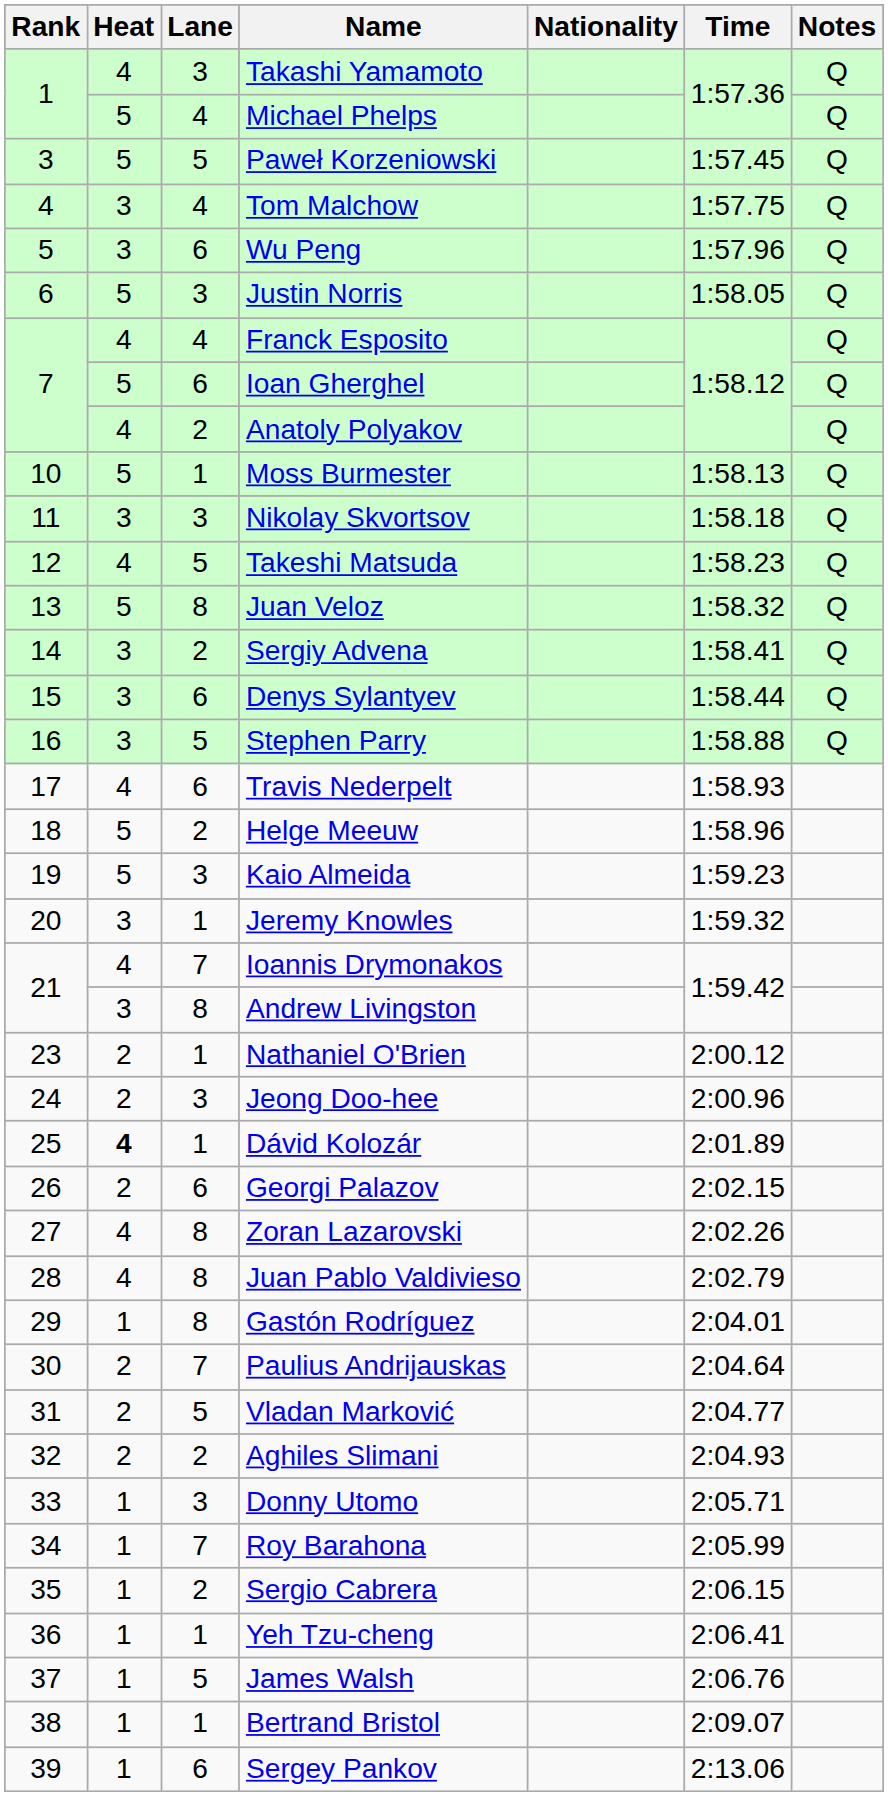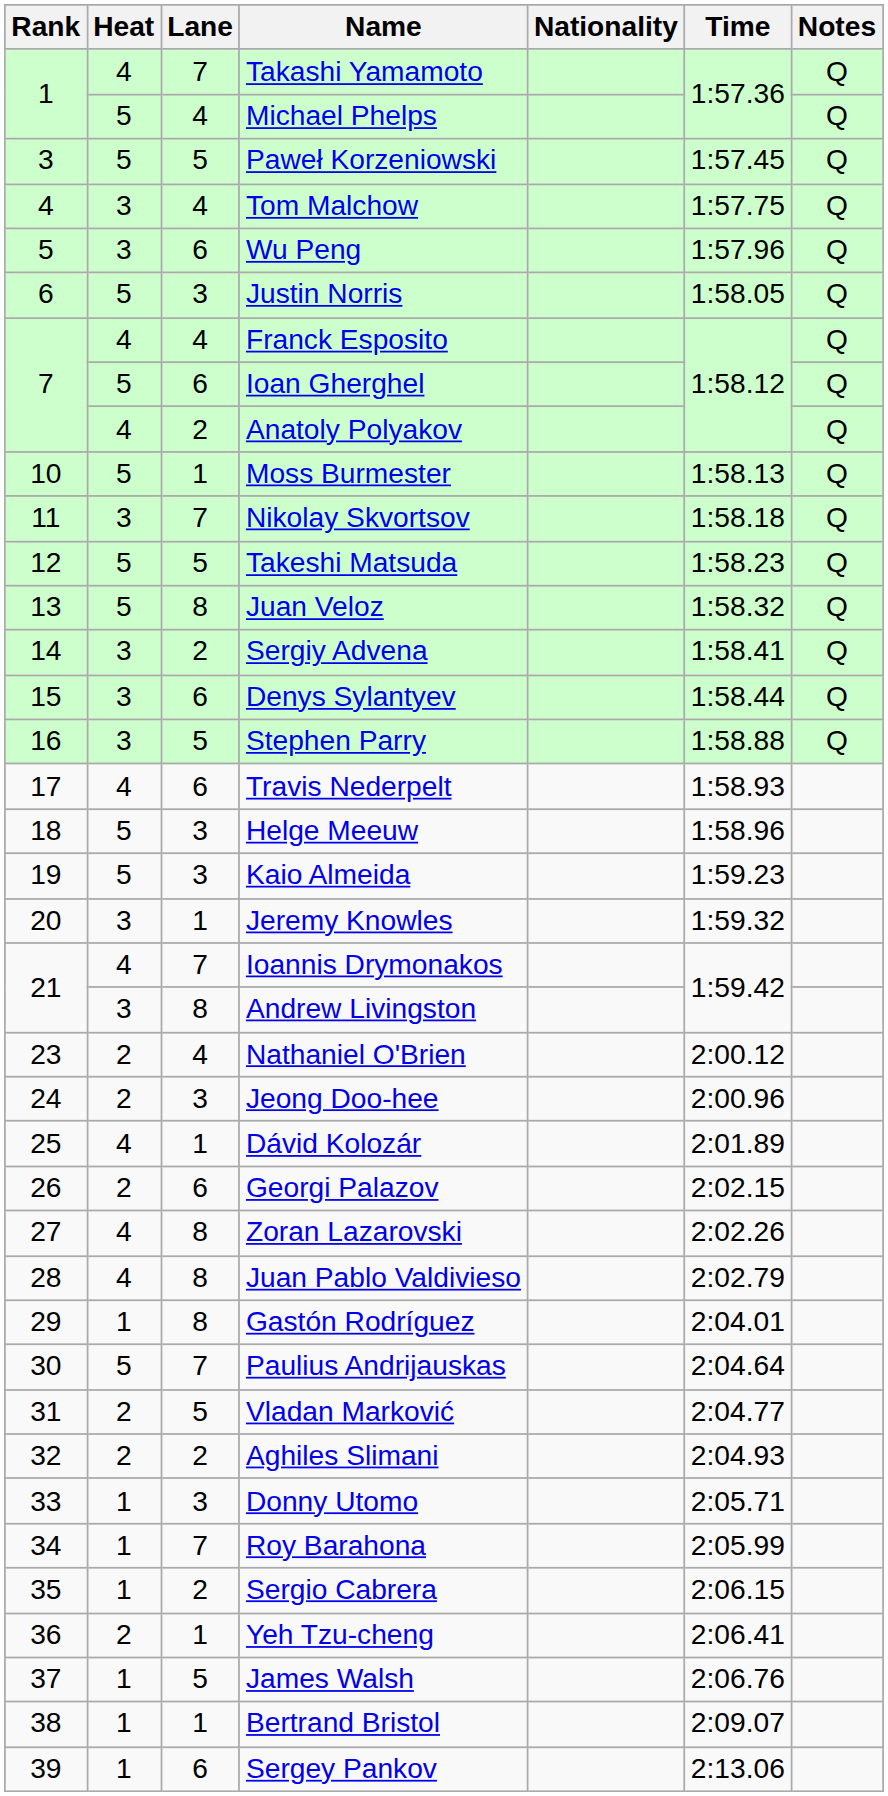 <table class="wikitable sortable" style="text-align:center">
 <tr>
 <th>Rank</th>
 <th>Heat</th>
 <th>Lane</th>
 <th>Name</th>
 <th>Nationality</th>
 <th>Time</th>
 <th>Notes</th>
 </tr>
 <tr bgcolor=#ccffcc>
 <td rowspan=2>1</td>
 <td>4</td>
-<td>3</td>
+<td>7</td>
 <td align=left><a href='#'>Takashi Yamamoto</a></td>
 <td align=left></td>
 <td rowspan=2>1:57.36</td>
 <td>Q</td>
 </tr>
 <tr bgcolor=#ccffcc>
 <td>5</td>
 <td>4</td>
 <td align=left><a href='#'>Michael Phelps</a></td>
 <td align=left></td>
 <td>Q</td>
 </tr>
 <tr bgcolor=#ccffcc>
 <td>3</td>
 <td>5</td>
 <td>5</td>
 <td align=left><a href='#'>Paweł Korzeniowski</a></td>
 <td align=left></td>
 <td>1:57.45</td>
 <td>Q</td>
 </tr>
 <tr bgcolor=#ccffcc>
 <td>4</td>
 <td>3</td>
 <td>4</td>
 <td align=left><a href='#'>Tom Malchow</a></td>
 <td align=left></td>
 <td>1:57.75</td>
 <td>Q</td>
 </tr>
 <tr bgcolor=#ccffcc>
 <td>5</td>
 <td>3</td>
 <td>6</td>
 <td align=left><a href='#'>Wu Peng</a></td>
 <td align=left></td>
 <td>1:57.96</td>
 <td>Q</td>
 </tr>
 <tr bgcolor=#ccffcc>
 <td>6</td>
 <td>5</td>
 <td>3</td>
 <td align=left><a href='#'>Justin Norris</a></td>
 <td align=left></td>
 <td>1:58.05</td>
 <td>Q</td>
 </tr>
 <tr bgcolor=#ccffcc>
 <td rowspan=3>7</td>
 <td>4</td>
 <td>4</td>
 <td align=left><a href='#'>Franck Esposito</a></td>
 <td align=left></td>
 <td rowspan=3>1:58.12</td>
 <td>Q</td>
 </tr>
 <tr bgcolor=#ccffcc>
 <td>5</td>
 <td>6</td>
 <td align=left><a href='#'>Ioan Gherghel</a></td>
 <td align=left></td>
 <td>Q</td>
 </tr>
 <tr bgcolor=#ccffcc>
 <td>4</td>
 <td>2</td>
 <td align=left><a href='#'>Anatoly Polyakov</a></td>
 <td align=left></td>
 <td>Q</td>
 </tr>
 <tr bgcolor=#ccffcc>
 <td>10</td>
 <td>5</td>
 <td>1</td>
 <td align=left><a href='#'>Moss Burmester</a></td>
 <td align=left></td>
 <td>1:58.13</td>
 <td>Q</td>
 </tr>
 <tr bgcolor=#ccffcc>
 <td>11</td>
 <td>3</td>
-<td>3</td>
+<td>7</td>
 <td align=left><a href='#'>Nikolay Skvortsov</a></td>
 <td align=left></td>
 <td>1:58.18</td>
 <td>Q</td>
 </tr>
 <tr bgcolor=#ccffcc>
 <td>12</td>
-<td>4</td>
+<td>5</td>
 <td>5</td>
 <td align=left><a href='#'>Takeshi Matsuda</a></td>
 <td align=left></td>
 <td>1:58.23</td>
 <td>Q</td>
 </tr>
 <tr bgcolor=#ccffcc>
 <td>13</td>
 <td>5</td>
 <td>8</td>
 <td align=left><a href='#'>Juan Veloz</a></td>
 <td align=left></td>
 <td>1:58.32</td>
 <td>Q</td>
 </tr>
 <tr bgcolor=#ccffcc>
 <td>14</td>
 <td>3</td>
 <td>2</td>
 <td align=left><a href='#'>Sergiy Advena</a></td>
 <td align=left></td>
 <td>1:58.41</td>
 <td>Q</td>
 </tr>
 <tr bgcolor=#ccffcc>
 <td>15</td>
 <td>3</td>
 <td>6</td>
 <td align=left><a href='#'>Denys Sylantyev</a></td>
 <td align=left></td>
 <td>1:58.44</td>
 <td>Q</td>
 </tr>
 <tr bgcolor=#ccffcc>
 <td>16</td>
 <td>3</td>
 <td>5</td>
 <td align=left><a href='#'>Stephen Parry</a></td>
 <td align=left></td>
 <td>1:58.88</td>
 <td>Q</td>
 </tr>
 <tr>
 <td>17</td>
 <td>4</td>
 <td>6</td>
 <td align=left><a href='#'>Travis Nederpelt</a></td>
 <td align=left></td>
 <td>1:58.93</td>
 <td></td>
 </tr>
 <tr>
 <td>18</td>
 <td>5</td>
-<td>2</td>
+<td>3</td>
 <td align=left><a href='#'>Helge Meeuw</a></td>
 <td align=left></td>
 <td>1:58.96</td>
 <td></td>
 </tr>
 <tr>
 <td>19</td>
 <td>5</td>
 <td>3</td>
 <td align=left><a href='#'>Kaio Almeida</a></td>
 <td align=left></td>
 <td>1:59.23</td>
 <td></td>
 </tr>
 <tr>
 <td>20</td>
 <td>3</td>
 <td>1</td>
 <td align=left><a href='#'>Jeremy Knowles</a></td>
 <td align=left></td>
 <td>1:59.32</td>
 <td></td>
 </tr>
 <tr>
 <td rowspan=2>21</td>
 <td>4</td>
 <td>7</td>
 <td align=left><a href='#'>Ioannis Drymonakos</a></td>
 <td align=left></td>
 <td rowspan=2>1:59.42</td>
 <td></td>
 </tr>
 <tr>
 <td>3</td>
 <td>8</td>
 <td align=left><a href='#'>Andrew Livingston</a></td>
 <td align=left></td>
 <td></td>
 </tr>
 <tr>
 <td>23</td>
 <td>2</td>
-<td>1</td>
+<td>4</td>
 <td align=left><a href='#'>Nathaniel O'Brien</a></td>
 <td align=left></td>
 <td>2:00.12</td>
 <td></td>
 </tr>
 <tr>
 <td>24</td>
 <td>2</td>
 <td>3</td>
 <td align=left><a href='#'>Jeong Doo-hee</a></td>
 <td align=left></td>
 <td>2:00.96</td>
 <td></td>
 </tr>
 <tr>
 <td>25</td>
-<td><strong>4</strong></td>
+<td>4</td>
 <td>1</td>
 <td align=left><a href='#'>Dávid Kolozár</a></td>
 <td align=left></td>
 <td>2:01.89</td>
 <td></td>
 </tr>
 <tr>
 <td>26</td>
 <td>2</td>
 <td>6</td>
 <td align=left><a href='#'>Georgi Palazov</a></td>
 <td align=left></td>
 <td>2:02.15</td>
 <td></td>
 </tr>
 <tr>
 <td>27</td>
 <td>4</td>
 <td>8</td>
 <td align=left><a href='#'>Zoran Lazarovski</a></td>
 <td align=left></td>
 <td>2:02.26</td>
 <td></td>
 </tr>
 <tr>
 <td>28</td>
 <td>4</td>
 <td>8</td>
 <td align=left><a href='#'>Juan Pablo Valdivieso</a></td>
 <td align=left></td>
 <td>2:02.79</td>
 <td></td>
 </tr>
 <tr>
 <td>29</td>
 <td>1</td>
 <td>8</td>
 <td align=left><a href='#'>Gastón Rodríguez</a></td>
 <td align=left></td>
 <td>2:04.01</td>
 <td></td>
 </tr>
 <tr>
 <td>30</td>
-<td>2</td>
+<td>5</td>
 <td>7</td>
 <td align=left><a href='#'>Paulius Andrijauskas</a></td>
 <td align=left></td>
 <td>2:04.64</td>
 <td></td>
 </tr>
 <tr>
 <td>31</td>
 <td>2</td>
 <td>5</td>
 <td align=left><a href='#'>Vladan Marković</a></td>
 <td align=left></td>
 <td>2:04.77</td>
 <td></td>
 </tr>
 <tr>
 <td>32</td>
 <td>2</td>
 <td>2</td>
 <td align=left><a href='#'>Aghiles Slimani</a></td>
 <td align=left></td>
 <td>2:04.93</td>
 <td></td>
 </tr>
 <tr>
 <td>33</td>
 <td>1</td>
 <td>3</td>
 <td align=left><a href='#'>Donny Utomo</a></td>
 <td align=left></td>
 <td>2:05.71</td>
 <td></td>
 </tr>
 <tr>
 <td>34</td>
 <td>1</td>
 <td>7</td>
 <td align=left><a href='#'>Roy Barahona</a></td>
 <td align=left></td>
 <td>2:05.99</td>
 <td></td>
 </tr>
 <tr>
 <td>35</td>
 <td>1</td>
 <td>2</td>
 <td align=left><a href='#'>Sergio Cabrera</a></td>
 <td align=left></td>
 <td>2:06.15</td>
 <td></td>
 </tr>
 <tr>
 <td>36</td>
-<td>1</td>
+<td>2</td>
 <td>1</td>
 <td align=left><a href='#'>Yeh Tzu-cheng</a></td>
 <td align=left></td>
 <td>2:06.41</td>
 <td></td>
 </tr>
 <tr>
 <td>37</td>
 <td>1</td>
 <td>5</td>
 <td align=left><a href='#'>James Walsh</a></td>
 <td align=left></td>
 <td>2:06.76</td>
 <td></td>
 </tr>
 <tr>
 <td>38</td>
 <td>1</td>
 <td>1</td>
 <td align=left><a href='#'>Bertrand Bristol</a></td>
 <td align=left></td>
 <td>2:09.07</td>
 <td></td>
 </tr>
 <tr>
 <td>39</td>
 <td>1</td>
 <td>6</td>
 <td align=left><a href='#'>Sergey Pankov</a></td>
 <td align=left></td>
 <td>2:13.06</td>
 <td></td>
 </tr>
 </table>
